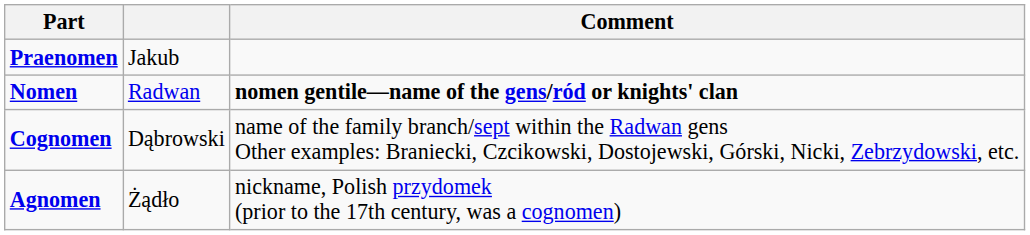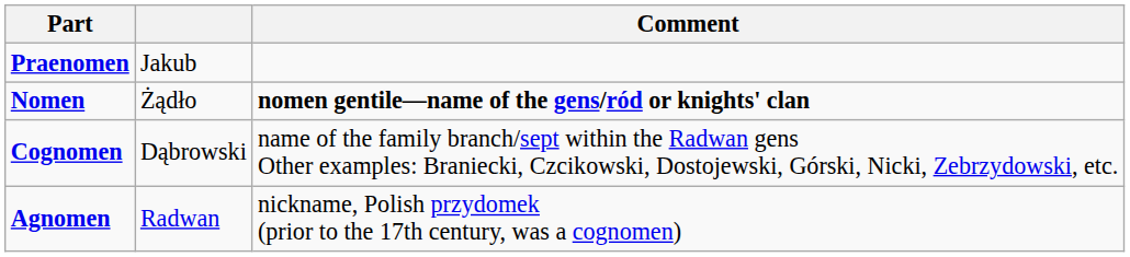 <table class="wikitable">
 <tr>
 <th>Part</th>
 <th></th>
 <th>Comment</th>
 </tr>
 <tr>
 <td><strong><a href='#'>Praenomen</a></strong></td>
 <td>Jakub</td>
 <td></td>
 </tr>
 <tr>
 <td><strong><a href='#'>Nomen</a></strong></td>
-<td><a href='#'>Radwan</a></td>
+<td>Żądło</td>
 <td><strong>nomen gentile—name of the <a href='#'>gens</a>/<a href='#'>ród</a> or knights' clan</strong></td>
 </tr>
 <tr>
 <td><strong><a href='#'>Cognomen</a></strong></td>
 <td>Dąbrowski</td>
 <td>name of the family branch/<a href='#'>sept</a> within the <a href='#'>Radwan</a> gens<br>Other examples: Braniecki, Czcikowski, Dostojewski, Górski, Nicki, <a href='#'>Zebrzydowski</a>, etc.</td>
 </tr>
 <tr>
 <td><strong><a href='#'>Agnomen</a></strong></td>
-<td>Żądło</td>
+<td><a href='#'>Radwan</a></td>
 <td>nickname, Polish <a href='#'>przydomek</a><br>(prior to the 17th century, was a <a href='#'>cognomen</a>)</td>
 </tr>
 </table>
